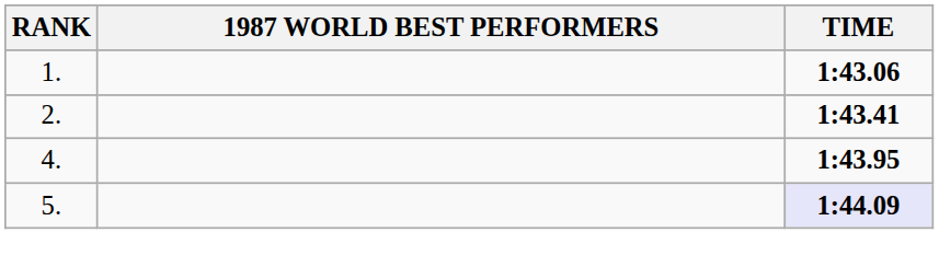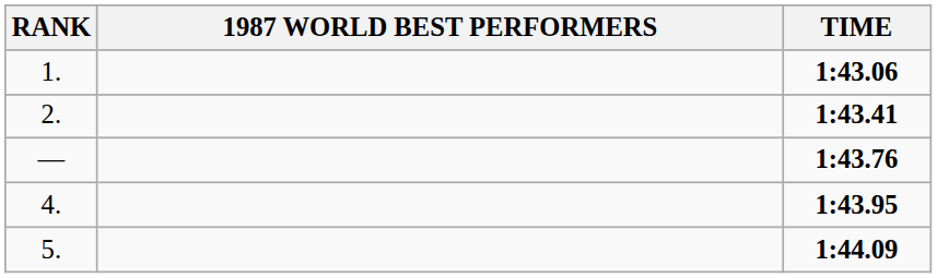 <table class="wikitable" style="border-collapse: collapse; font-size: 90%;">
 <tr>
 <th>RANK</th>
 <th align="center" style="width: 25em">1987 WORLD BEST PERFORMERS</th>
 <th align="center" style="width: 5em">TIME</th>
 </tr>
 <tr>
 <td align="center">1.</td>
 <td></td>
 <td align="center"><strong>1:43.06</strong></td>
 </tr>
 <tr>
 <td align="center">2.</td>
 <td></td>
 <td align="center"><strong>1:43.41</strong></td>
 </tr>
 <tr>
+<td align="center">—</td>
+<td></td>
+<td align="center"><strong>1:43.76</strong></td>
+</tr>
+<tr>
 <td align="center">4.</td>
 <td></td>
 <td align="center"><strong>1:43.95</strong></td>
 </tr>
 <tr>
 <td align="center">5.</td>
 <td></td>
-<td align="center" style="background: lavender;"><strong>1:44.09</strong></td>
+<td align="center"><strong>1:44.09</strong></td>
 </tr>
 </table>
